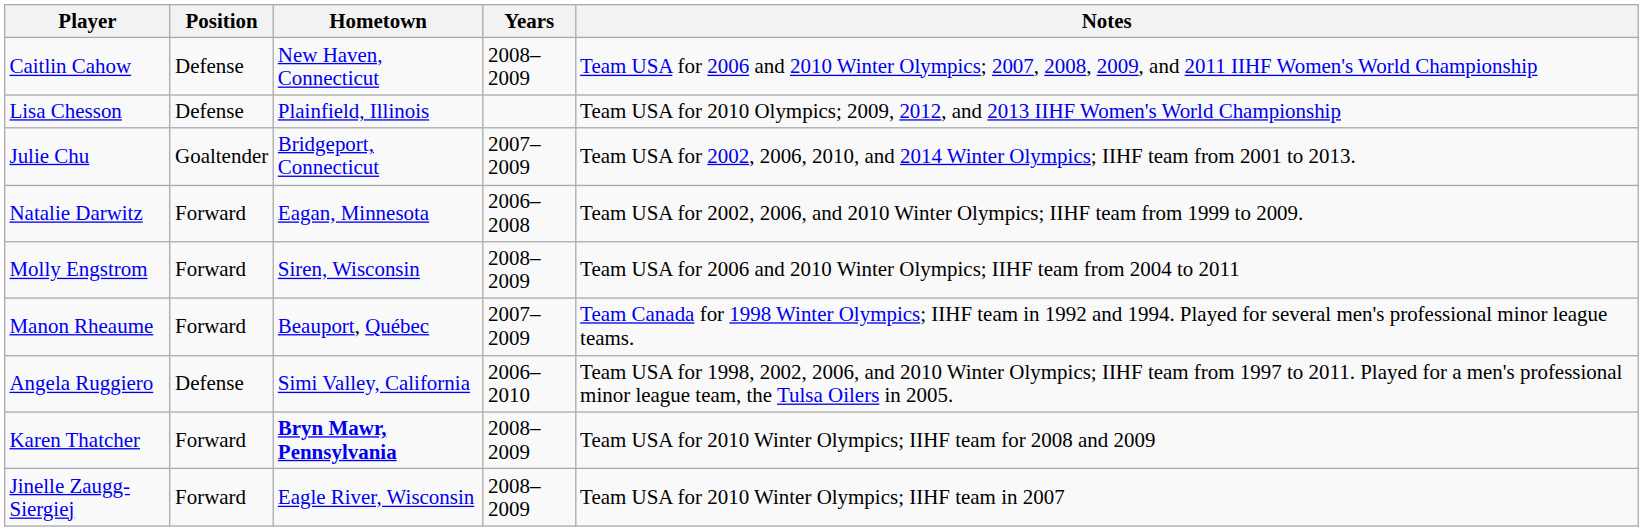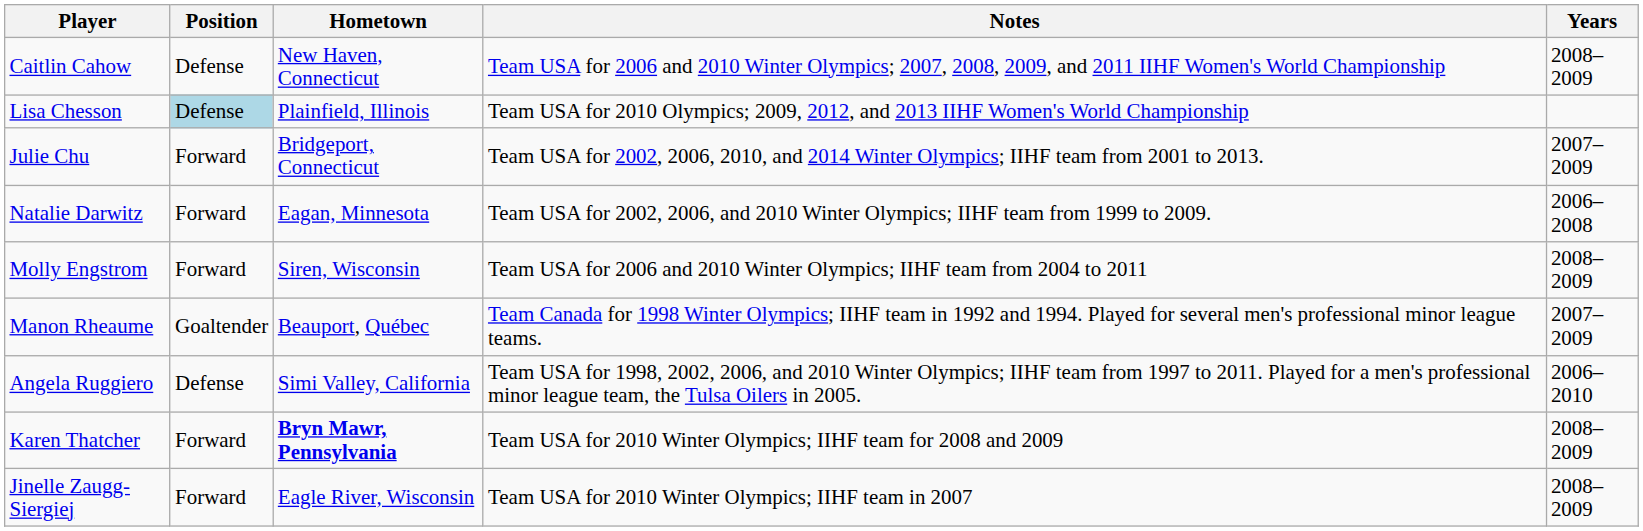 <table class="wikitable">
 <tr>
 <th>Player</th>
 <th>Position</th>
 <th>Hometown</th>
+<th>Notes</th>
 <th>Years</th>
-<th>Notes</th>
 </tr>
 <tr>
 <td><a href='#'>Caitlin Cahow</a></td>
 <td>Defense</td>
 <td><a href='#'>New Haven, Connecticut</a></td>
+<td><a href='#'>Team USA</a> for <a href='#'>2006</a> and <a href='#'>2010 Winter Olympics</a>; <a href='#'>2007</a>, <a href='#'>2008</a>, <a href='#'>2009</a>, and <a href='#'>2011 IIHF Women's World Championship</a></td>
 <td>2008–2009</td>
-<td><a href='#'>Team USA</a> for <a href='#'>2006</a> and <a href='#'>2010 Winter Olympics</a>; <a href='#'>2007</a>, <a href='#'>2008</a>, <a href='#'>2009</a>, and <a href='#'>2011 IIHF Women's World Championship</a></td>
 </tr>
 <tr>
 <td><a href='#'>Lisa Chesson</a></td>
-<td>Defense</td>
+<td style="background: lightblue;">Defense</td>
 <td><a href='#'>Plainfield, Illinois</a></td>
+<td>Team USA for 2010 Olympics; 2009, <a href='#'>2012</a>, and <a href='#'>2013 IIHF Women's World Championship</a></td>
 <td></td>
-<td>Team USA for 2010 Olympics; 2009, <a href='#'>2012</a>, and <a href='#'>2013 IIHF Women's World Championship</a></td>
 </tr>
 <tr>
 <td><a href='#'>Julie Chu</a></td>
-<td>Goaltender</td>
+<td>Forward</td>
 <td><a href='#'>Bridgeport, Connecticut</a></td>
+<td>Team USA for <a href='#'>2002</a>, 2006, 2010, and <a href='#'>2014 Winter Olympics</a>; IIHF team from 2001 to 2013.</td>
 <td>2007–2009</td>
-<td>Team USA for <a href='#'>2002</a>, 2006, 2010, and <a href='#'>2014 Winter Olympics</a>; IIHF team from 2001 to 2013.</td>
 </tr>
 <tr>
 <td><a href='#'>Natalie Darwitz</a></td>
 <td>Forward</td>
 <td><a href='#'>Eagan, Minnesota</a></td>
+<td>Team USA for 2002, 2006, and 2010 Winter Olympics; IIHF team from 1999 to 2009.</td>
 <td>2006–2008</td>
-<td>Team USA for 2002, 2006, and 2010 Winter Olympics; IIHF team from 1999 to 2009.</td>
 </tr>
 <tr>
 <td><a href='#'>Molly Engstrom</a></td>
 <td>Forward</td>
 <td><a href='#'>Siren, Wisconsin</a></td>
+<td>Team USA for 2006 and 2010 Winter Olympics; IIHF team from 2004 to 2011</td>
 <td>2008–2009</td>
-<td>Team USA for 2006 and 2010 Winter Olympics; IIHF team from 2004 to 2011</td>
 </tr>
 <tr>
 <td><a href='#'>Manon Rheaume</a></td>
-<td>Forward</td>
+<td>Goaltender</td>
 <td><a href='#'>Beauport</a>, <a href='#'>Québec</a></td>
+<td><a href='#'>Team Canada</a> for <a href='#'>1998 Winter Olympics</a>; IIHF team in 1992 and 1994. Played for several men's professional minor league teams.</td>
 <td>2007–2009</td>
-<td><a href='#'>Team Canada</a> for <a href='#'>1998 Winter Olympics</a>; IIHF team in 1992 and 1994. Played for several men's professional minor league teams.</td>
 </tr>
 <tr>
 <td><a href='#'>Angela Ruggiero</a></td>
 <td>Defense</td>
 <td><a href='#'>Simi Valley, California</a></td>
+<td>Team USA for 1998, 2002, 2006, and 2010 Winter Olympics; IIHF team from 1997 to 2011. Played for a men's professional minor league team, the <a href='#'>Tulsa Oilers</a> in 2005.</td>
 <td>2006–2010</td>
-<td>Team USA for 1998, 2002, 2006, and 2010 Winter Olympics; IIHF team from 1997 to 2011. Played for a men's professional minor league team, the <a href='#'>Tulsa Oilers</a> in 2005.</td>
 </tr>
 <tr>
 <td><a href='#'>Karen Thatcher</a></td>
 <td>Forward</td>
 <td><strong><a href='#'>Bryn Mawr, Pennsylvania</a></strong></td>
+<td>Team USA for 2010 Winter Olympics; IIHF team for 2008 and 2009</td>
 <td>2008–2009</td>
-<td>Team USA for 2010 Winter Olympics; IIHF team for 2008 and 2009</td>
 </tr>
 <tr>
 <td><a href='#'>Jinelle Zaugg-Siergiej</a></td>
 <td>Forward</td>
 <td><a href='#'>Eagle River, Wisconsin</a></td>
+<td>Team USA for 2010 Winter Olympics; IIHF team in 2007</td>
 <td>2008–2009</td>
-<td>Team USA for 2010 Winter Olympics; IIHF team in 2007</td>
 </tr>
 </table>
